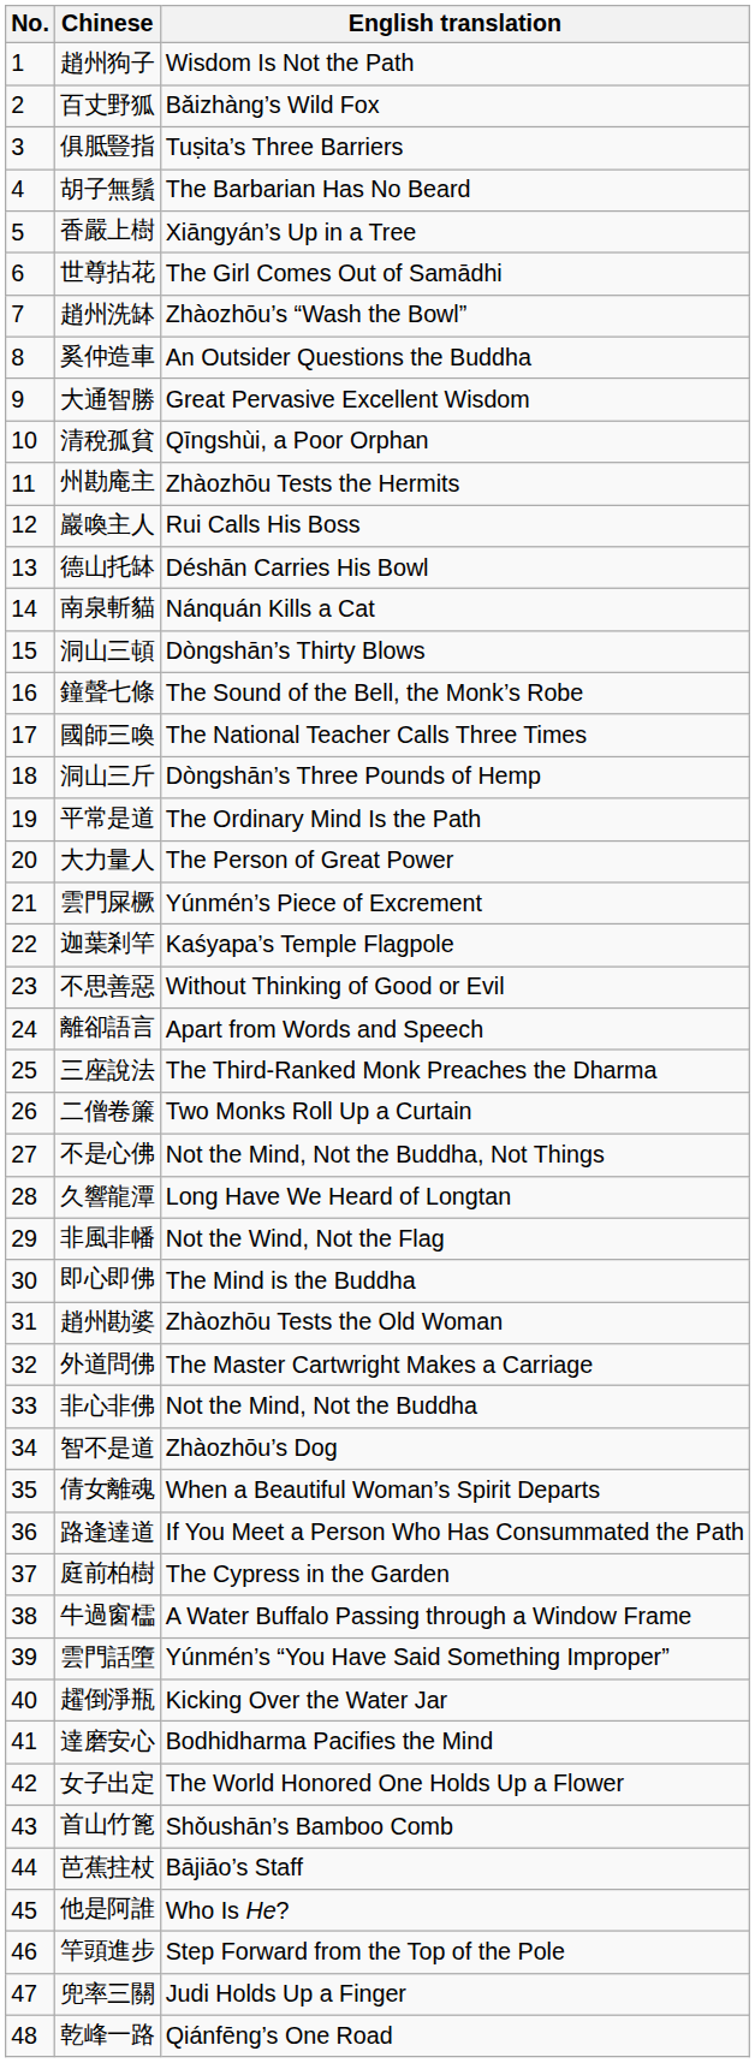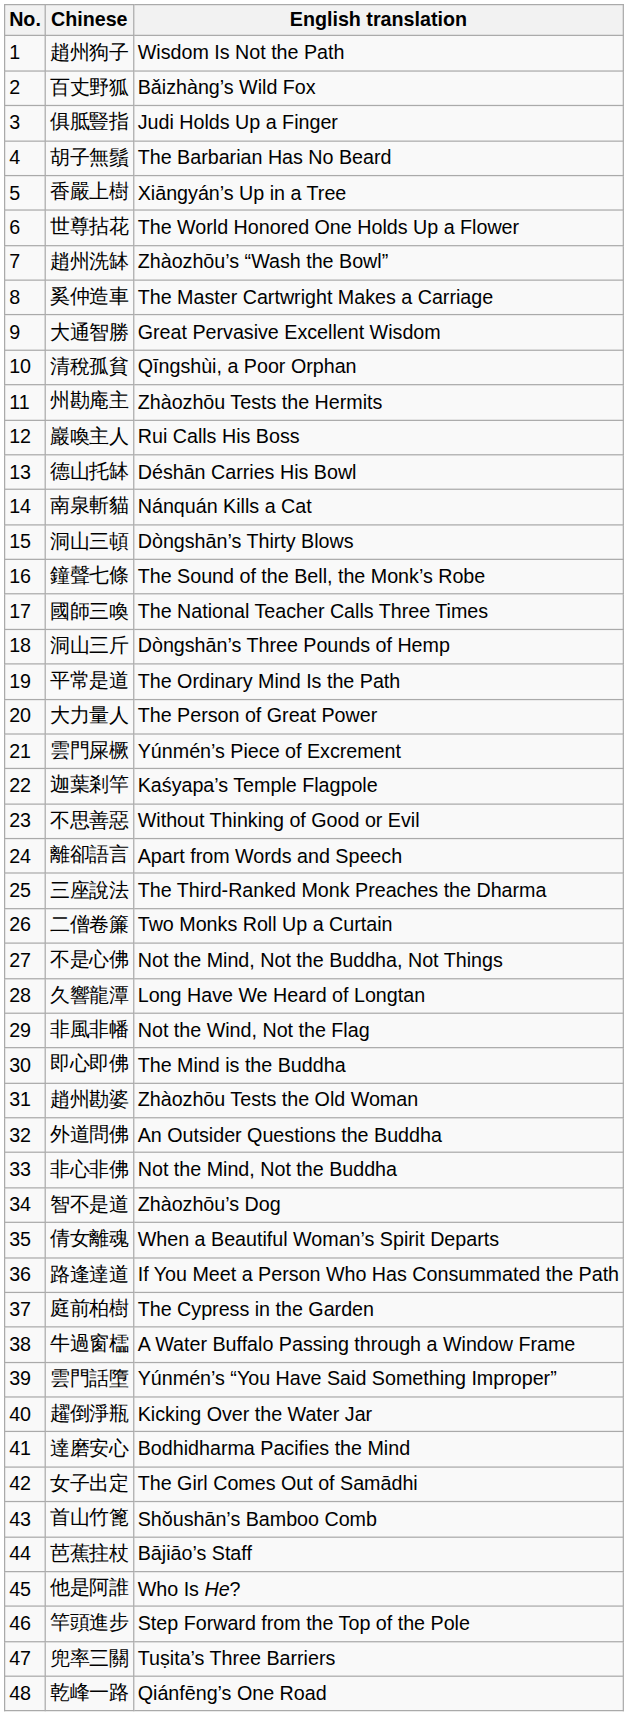 <table class="wikitable sortable">
 <tr>
 <th>No.</th>
 <th>Chinese</th>
 <th>English translation</th>
 </tr>
 <tr>
 <td>1</td>
 <td>趙州狗子</td>
 <td>Wisdom Is Not the Path</td>
 </tr>
 <tr>
 <td>2</td>
 <td>百丈野狐</td>
 <td>Bǎizhàng’s Wild Fox</td>
 </tr>
 <tr>
 <td>3</td>
 <td>俱胝豎指</td>
-<td>Tuṣita’s Three Barriers</td>
+<td>Judi Holds Up a Finger</td>
 </tr>
 <tr>
 <td>4</td>
 <td>胡子無鬚</td>
 <td>The Barbarian Has No Beard</td>
 </tr>
 <tr>
 <td>5</td>
 <td>香嚴上樹</td>
 <td>Xiāngyán’s Up in a Tree</td>
 </tr>
 <tr>
 <td>6</td>
 <td>世尊拈花</td>
-<td>The Girl Comes Out of Samādhi</td>
+<td>The World Honored One Holds Up a Flower</td>
 </tr>
 <tr>
 <td>7</td>
 <td>趙州洗缽</td>
 <td>Zhàozhōu’s “Wash the Bowl”</td>
 </tr>
 <tr>
 <td>8</td>
 <td>奚仲造車</td>
-<td>An Outsider Questions the Buddha</td>
+<td>The Master Cartwright Makes a Carriage</td>
 </tr>
 <tr>
 <td>9</td>
 <td>大通智勝</td>
 <td>Great Pervasive Excellent Wisdom</td>
 </tr>
 <tr>
 <td>10</td>
 <td>清稅孤貧</td>
 <td>Qīngshùi, a Poor Orphan</td>
 </tr>
 <tr>
 <td>11</td>
 <td>州勘庵主</td>
 <td>Zhàozhōu Tests the Hermits</td>
 </tr>
 <tr>
 <td>12</td>
 <td>巖喚主人</td>
 <td>Rui Calls His Boss</td>
 </tr>
 <tr>
 <td>13</td>
 <td>德山托缽</td>
 <td>Déshān Carries His Bowl</td>
 </tr>
 <tr>
 <td>14</td>
 <td>南泉斬貓</td>
 <td>Nánquán Kills a Cat</td>
 </tr>
 <tr>
 <td>15</td>
 <td>洞山三頓</td>
 <td>Dòngshān’s Thirty Blows</td>
 </tr>
 <tr>
 <td>16</td>
 <td>鐘聲七條</td>
 <td>The Sound of the Bell, the Monk’s Robe</td>
 </tr>
 <tr>
 <td>17</td>
 <td>國師三喚</td>
 <td>The National Teacher Calls Three Times</td>
 </tr>
 <tr>
 <td>18</td>
 <td>洞山三斤</td>
 <td>Dòngshān’s Three Pounds of Hemp</td>
 </tr>
 <tr>
 <td>19</td>
 <td>平常是道</td>
 <td>The Ordinary Mind Is the Path</td>
 </tr>
 <tr>
 <td>20</td>
 <td>大力量人</td>
 <td>The Person of Great Power</td>
 </tr>
 <tr>
 <td>21</td>
 <td>雲門屎橛</td>
 <td>Yúnmén’s Piece of Excrement</td>
 </tr>
 <tr>
 <td>22</td>
 <td>迦葉剎竿</td>
 <td>Kaśyapa’s Temple Flagpole</td>
 </tr>
 <tr>
 <td>23</td>
 <td>不思善惡</td>
 <td>Without Thinking of Good or Evil</td>
 </tr>
 <tr>
 <td>24</td>
 <td>離卻語言</td>
 <td>Apart from Words and Speech</td>
 </tr>
 <tr>
 <td>25</td>
 <td>三座說法</td>
 <td>The Third-Ranked Monk Preaches the Dharma</td>
 </tr>
 <tr>
 <td>26</td>
 <td>二僧卷簾</td>
 <td>Two Monks Roll Up a Curtain</td>
 </tr>
 <tr>
 <td>27</td>
 <td>不是心佛</td>
 <td>Not the Mind, Not the Buddha, Not Things</td>
 </tr>
 <tr>
 <td>28</td>
 <td>久響龍潭</td>
 <td>Long Have We Heard of Longtan</td>
 </tr>
 <tr>
 <td>29</td>
 <td>非風非幡</td>
 <td>Not the Wind, Not the Flag</td>
 </tr>
 <tr>
 <td>30</td>
 <td>即心即佛</td>
 <td>The Mind is the Buddha</td>
 </tr>
 <tr>
 <td>31</td>
 <td>趙州勘婆</td>
 <td>Zhàozhōu Tests the Old Woman</td>
 </tr>
 <tr>
 <td>32</td>
 <td>外道問佛</td>
-<td>The Master Cartwright Makes a Carriage</td>
+<td>An Outsider Questions the Buddha</td>
 </tr>
 <tr>
 <td>33</td>
 <td>非心非佛</td>
 <td>Not the Mind, Not the Buddha</td>
 </tr>
 <tr>
 <td>34</td>
 <td>智不是道</td>
 <td>Zhàozhōu’s Dog</td>
 </tr>
 <tr>
 <td>35</td>
 <td>倩女離魂</td>
 <td>When a Beautiful Woman’s Spirit Departs</td>
 </tr>
 <tr>
 <td>36</td>
 <td>路逢達道</td>
 <td>If You Meet a Person Who Has Consummated the Path</td>
 </tr>
 <tr>
 <td>37</td>
 <td>庭前柏樹</td>
 <td>The Cypress in the Garden</td>
 </tr>
 <tr>
 <td>38</td>
 <td>牛過窗櫺</td>
 <td>A Water Buffalo Passing through a Window Frame</td>
 </tr>
 <tr>
 <td>39</td>
 <td>雲門話墮</td>
 <td>Yúnmén’s “You Have Said Something Improper”</td>
 </tr>
 <tr>
 <td>40</td>
 <td>趯倒淨瓶</td>
 <td>Kicking Over the Water Jar</td>
 </tr>
 <tr>
 <td>41</td>
 <td>達磨安心</td>
 <td>Bodhidharma Pacifies the Mind</td>
 </tr>
 <tr>
 <td>42</td>
 <td>女子出定</td>
-<td>The World Honored One Holds Up a Flower</td>
+<td>The Girl Comes Out of Samādhi</td>
 </tr>
 <tr>
 <td>43</td>
 <td>首山竹篦</td>
 <td>Shǒushān’s Bamboo Comb</td>
 </tr>
 <tr>
 <td>44</td>
 <td>芭蕉拄杖</td>
 <td>Bājiāo’s Staff</td>
 </tr>
 <tr>
 <td>45</td>
 <td>他是阿誰</td>
 <td>Who Is <em>He</em>?</td>
 </tr>
 <tr>
 <td>46</td>
 <td>竿頭進步</td>
 <td>Step Forward from the Top of the Pole</td>
 </tr>
 <tr>
 <td>47</td>
 <td>兜率三關</td>
-<td>Judi Holds Up a Finger</td>
+<td>Tuṣita’s Three Barriers</td>
 </tr>
 <tr>
 <td>48</td>
 <td>乾峰一路</td>
 <td>Qiánfēng’s One Road</td>
 </tr>
 </table>
